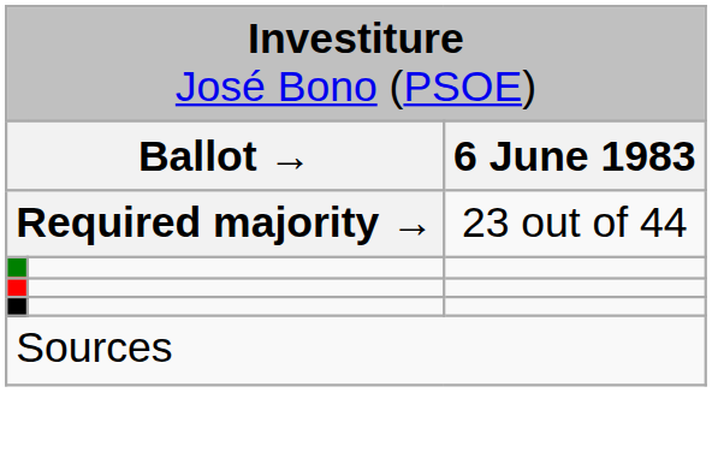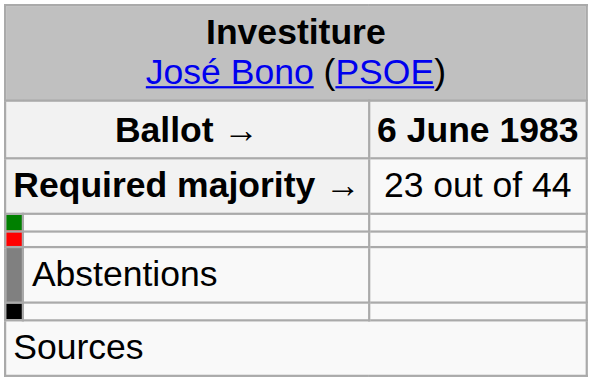 <table class="wikitable" style="text-align:center;">
 <tr>
 <td colspan="3" align="center" bgcolor="#C0C0C0"><strong>Investiture</strong><br><a href='#'>José Bono</a> (<a href='#'>PSOE</a>)</td>
 </tr>
 <tr>
 <th colspan="2" width="150px">Ballot →</th>
 <th>6 June 1983</th>
 </tr>
 <tr>
 <th colspan="2">Required majority →</th>
 <td>23 out of 44 </td>
 </tr>
 <tr>
 <th width="1px" style="background:green;"></th>
 <td align="left"></td>
 <td></td>
 </tr>
 <tr>
 <th style="color:inherit;background:red;"></th>
 <td align="left"></td>
 <td></td>
 </tr>
 <tr>
+<th style="color:inherit;background:gray;"></th>
+<td align="left"><span>Abstentions</span></td>
+<td></td>
+</tr>
+<tr>
 <th style="color:inherit;background:black;"></th>
 <td align="left"></td>
 <td></td>
 </tr>
 <tr>
 <td align="left" colspan="3">Sources</td>
 </tr>
 </table>
